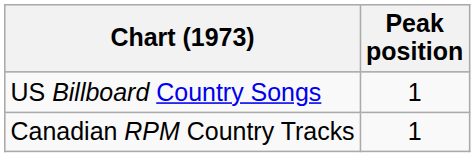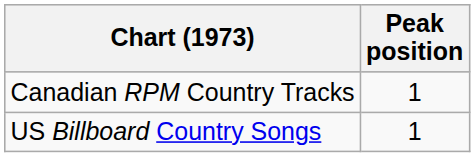 <table class="wikitable">
 <tr>
 <th align="left">Chart (1973)</th>
 <th align="center">Peak<br>position</th>
 </tr>
 <tr>
+<td align="left">Canadian <em>RPM</em> Country Tracks</td>
+<td align="center">1</td>
+</tr>
+<tr>
 <td align="left">US <em>Billboard</em> <a href='#'>Country Songs</a></td>
 <td align="center">1</td>
 </tr>
-<tr>
-<td align="left">Canadian <em>RPM</em> Country Tracks</td>
-<td align="center">1</td>
-</tr>
 </table>
